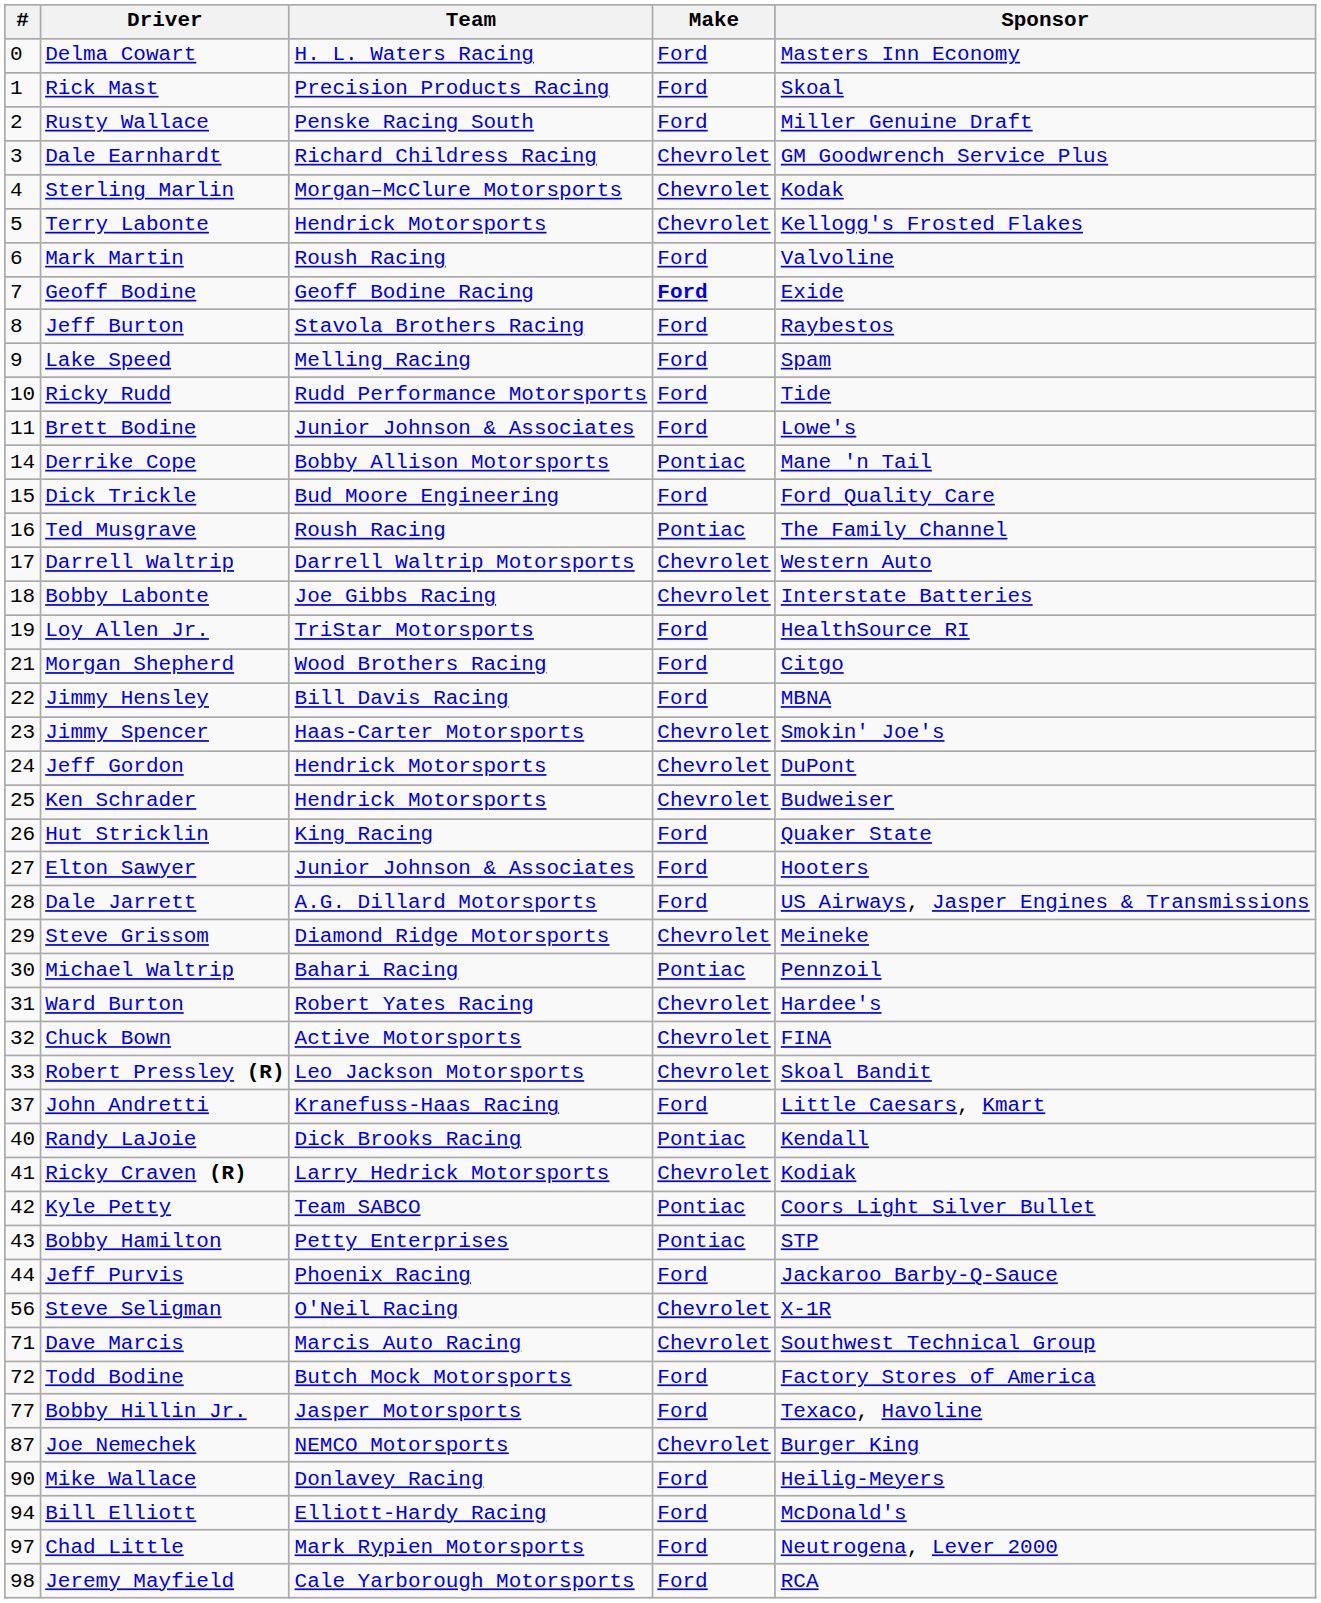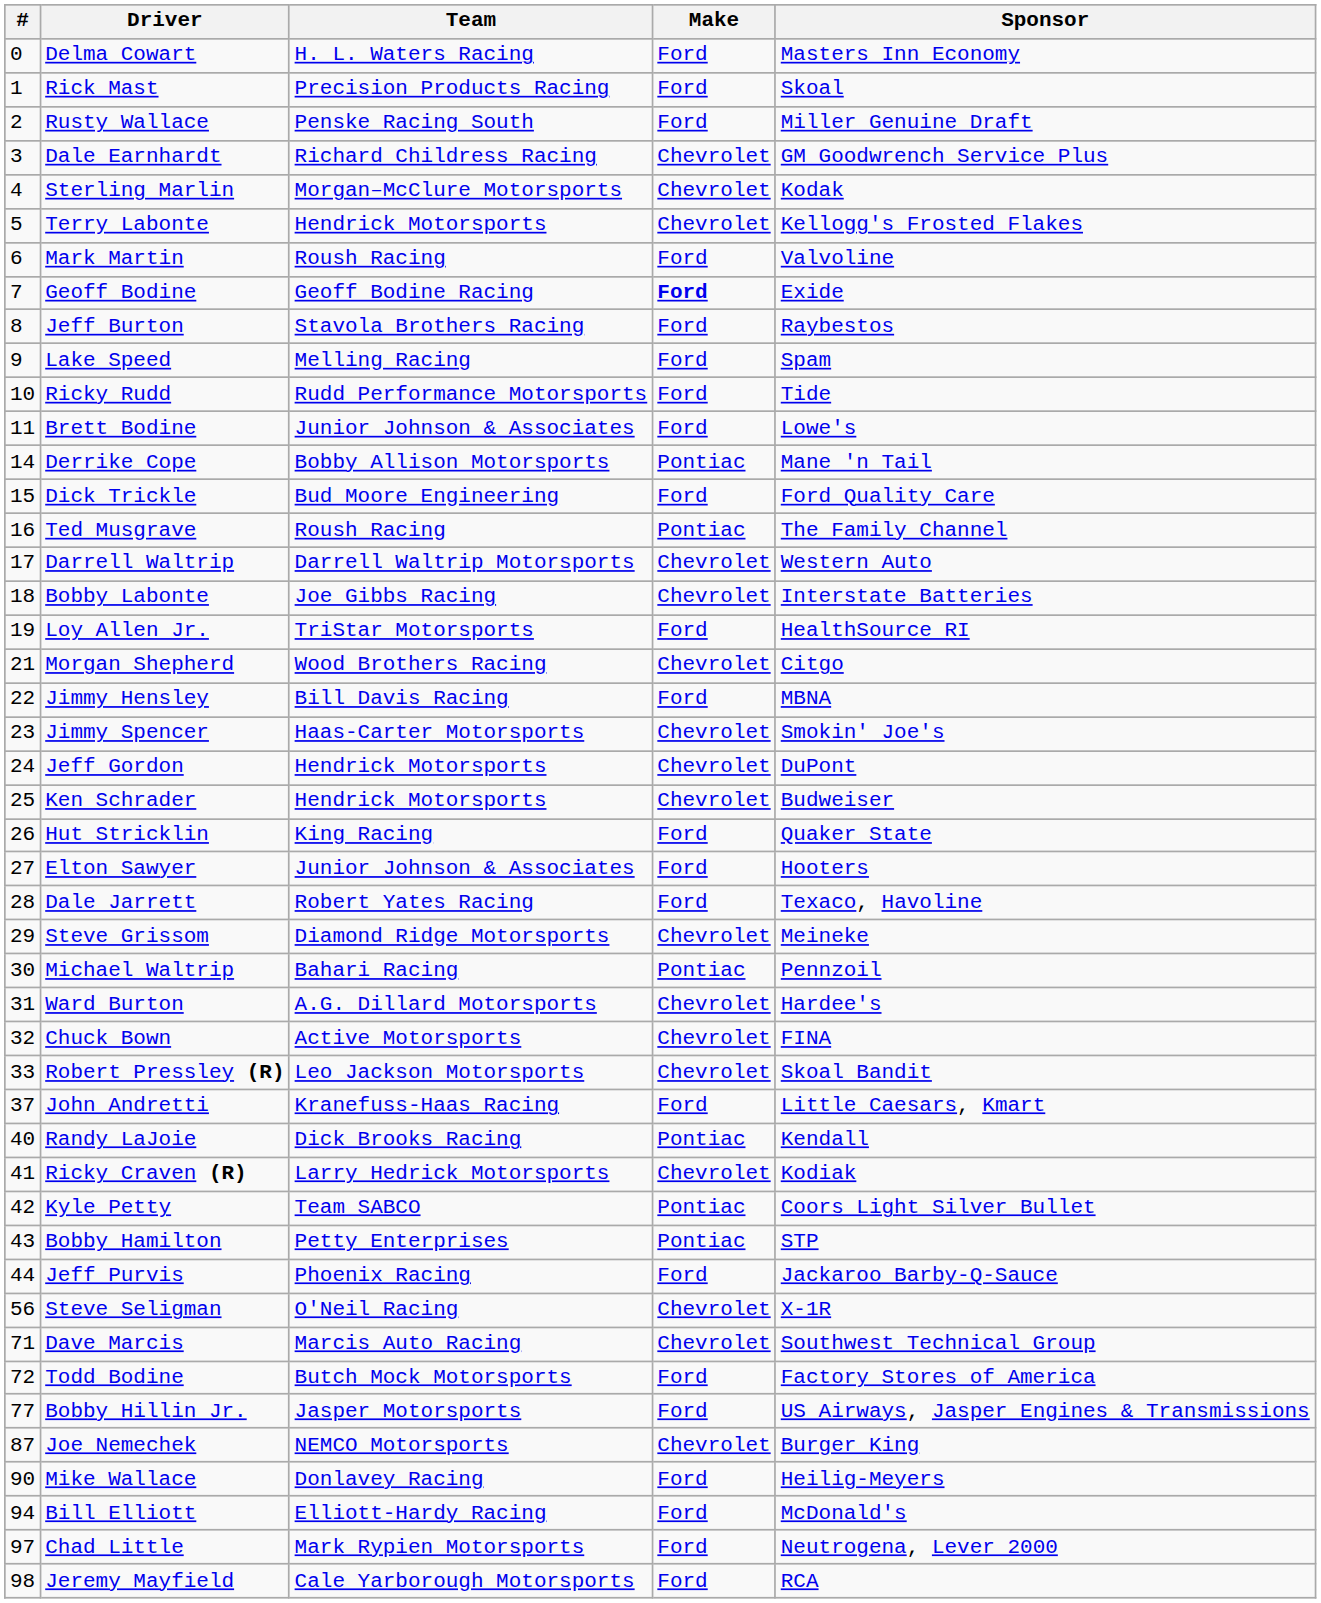 <table class="wikitable" style="font-size:95%">
 <tr>
 <th>#</th>
 <th>Driver</th>
 <th>Team</th>
 <th>Make</th>
 <th>Sponsor</th>
 </tr>
 <tr>
 <td>0</td>
 <td><a href='#'>Delma Cowart</a></td>
 <td><a href='#'>H. L. Waters Racing</a></td>
 <td><a href='#'>Ford</a></td>
 <td><a href='#'>Masters Inn Economy</a></td>
 </tr>
 <tr>
 <td>1</td>
 <td><a href='#'>Rick Mast</a></td>
 <td><a href='#'>Precision Products Racing</a></td>
 <td><a href='#'>Ford</a></td>
 <td><a href='#'>Skoal</a></td>
 </tr>
 <tr>
 <td>2</td>
 <td><a href='#'>Rusty Wallace</a></td>
 <td><a href='#'>Penske Racing South</a></td>
 <td><a href='#'>Ford</a></td>
 <td><a href='#'>Miller Genuine Draft</a></td>
 </tr>
 <tr>
 <td>3</td>
 <td><a href='#'>Dale Earnhardt</a></td>
 <td><a href='#'>Richard Childress Racing</a></td>
 <td><a href='#'>Chevrolet</a></td>
 <td><a href='#'>GM Goodwrench Service Plus</a></td>
 </tr>
 <tr>
 <td>4</td>
 <td><a href='#'>Sterling Marlin</a></td>
 <td><a href='#'>Morgan–McClure Motorsports</a></td>
 <td><a href='#'>Chevrolet</a></td>
 <td><a href='#'>Kodak</a></td>
 </tr>
 <tr>
 <td>5</td>
 <td><a href='#'>Terry Labonte</a></td>
 <td><a href='#'>Hendrick Motorsports</a></td>
 <td><a href='#'>Chevrolet</a></td>
 <td><a href='#'>Kellogg's Frosted Flakes</a></td>
 </tr>
 <tr>
 <td>6</td>
 <td><a href='#'>Mark Martin</a></td>
 <td><a href='#'>Roush Racing</a></td>
 <td><a href='#'>Ford</a></td>
 <td><a href='#'>Valvoline</a></td>
 </tr>
 <tr>
 <td>7</td>
 <td><a href='#'>Geoff Bodine</a></td>
 <td><a href='#'>Geoff Bodine Racing</a></td>
 <td><strong><a href='#'>Ford</a></strong></td>
 <td><a href='#'>Exide</a></td>
 </tr>
 <tr>
 <td>8</td>
 <td><a href='#'>Jeff Burton</a></td>
 <td><a href='#'>Stavola Brothers Racing</a></td>
 <td><a href='#'>Ford</a></td>
 <td><a href='#'>Raybestos</a></td>
 </tr>
 <tr>
 <td>9</td>
 <td><a href='#'>Lake Speed</a></td>
 <td><a href='#'>Melling Racing</a></td>
 <td><a href='#'>Ford</a></td>
 <td><a href='#'>Spam</a></td>
 </tr>
 <tr>
 <td>10</td>
 <td><a href='#'>Ricky Rudd</a></td>
 <td><a href='#'>Rudd Performance Motorsports</a></td>
 <td><a href='#'>Ford</a></td>
 <td><a href='#'>Tide</a></td>
 </tr>
 <tr>
 <td>11</td>
 <td><a href='#'>Brett Bodine</a></td>
 <td><a href='#'>Junior Johnson & Associates</a></td>
 <td><a href='#'>Ford</a></td>
 <td><a href='#'>Lowe's</a></td>
 </tr>
 <tr>
 <td>14</td>
 <td><a href='#'>Derrike Cope</a></td>
 <td><a href='#'>Bobby Allison Motorsports</a></td>
 <td><a href='#'>Pontiac</a></td>
 <td><a href='#'>Mane 'n Tail</a></td>
 </tr>
 <tr>
 <td>15</td>
 <td><a href='#'>Dick Trickle</a></td>
 <td><a href='#'>Bud Moore Engineering</a></td>
 <td><a href='#'>Ford</a></td>
 <td><a href='#'>Ford Quality Care</a></td>
 </tr>
 <tr>
 <td>16</td>
 <td><a href='#'>Ted Musgrave</a></td>
 <td><a href='#'>Roush Racing</a></td>
 <td><a href='#'>Pontiac</a></td>
 <td><a href='#'>The Family Channel</a></td>
 </tr>
 <tr>
 <td>17</td>
 <td><a href='#'>Darrell Waltrip</a></td>
 <td><a href='#'>Darrell Waltrip Motorsports</a></td>
 <td><a href='#'>Chevrolet</a></td>
 <td><a href='#'>Western Auto</a></td>
 </tr>
 <tr>
 <td>18</td>
 <td><a href='#'>Bobby Labonte</a></td>
 <td><a href='#'>Joe Gibbs Racing</a></td>
 <td><a href='#'>Chevrolet</a></td>
 <td><a href='#'>Interstate Batteries</a></td>
 </tr>
 <tr>
 <td>19</td>
 <td><a href='#'>Loy Allen Jr.</a></td>
 <td><a href='#'>TriStar Motorsports</a></td>
 <td><a href='#'>Ford</a></td>
 <td><a href='#'>HealthSource RI</a></td>
 </tr>
 <tr>
 <td>21</td>
 <td><a href='#'>Morgan Shepherd</a></td>
 <td><a href='#'>Wood Brothers Racing</a></td>
-<td><a href='#'>Ford</a></td>
+<td><a href='#'>Chevrolet</a></td>
 <td><a href='#'>Citgo</a></td>
 </tr>
 <tr>
 <td>22</td>
 <td><a href='#'>Jimmy Hensley</a></td>
 <td><a href='#'>Bill Davis Racing</a></td>
 <td><a href='#'>Ford</a></td>
 <td><a href='#'>MBNA</a></td>
 </tr>
 <tr>
 <td>23</td>
 <td><a href='#'>Jimmy Spencer</a></td>
 <td><a href='#'>Haas-Carter Motorsports</a></td>
 <td><a href='#'>Chevrolet</a></td>
 <td><a href='#'>Smokin' Joe's</a></td>
 </tr>
 <tr>
 <td>24</td>
 <td><a href='#'>Jeff Gordon</a></td>
 <td><a href='#'>Hendrick Motorsports</a></td>
 <td><a href='#'>Chevrolet</a></td>
 <td><a href='#'>DuPont</a></td>
 </tr>
 <tr>
 <td>25</td>
 <td><a href='#'>Ken Schrader</a></td>
 <td><a href='#'>Hendrick Motorsports</a></td>
 <td><a href='#'>Chevrolet</a></td>
 <td><a href='#'>Budweiser</a></td>
 </tr>
 <tr>
 <td>26</td>
 <td><a href='#'>Hut Stricklin</a></td>
 <td><a href='#'>King Racing</a></td>
 <td><a href='#'>Ford</a></td>
 <td><a href='#'>Quaker State</a></td>
 </tr>
 <tr>
 <td>27</td>
 <td><a href='#'>Elton Sawyer</a></td>
 <td><a href='#'>Junior Johnson & Associates</a></td>
 <td><a href='#'>Ford</a></td>
 <td><a href='#'>Hooters</a></td>
 </tr>
 <tr>
 <td>28</td>
 <td><a href='#'>Dale Jarrett</a></td>
-<td><a href='#'>A.G. Dillard Motorsports</a></td>
+<td><a href='#'>Robert Yates Racing</a></td>
 <td><a href='#'>Ford</a></td>
-<td><a href='#'>US Airways</a>, <a href='#'>Jasper Engines & Transmissions</a></td>
+<td><a href='#'>Texaco</a>, <a href='#'>Havoline</a></td>
 </tr>
 <tr>
 <td>29</td>
 <td><a href='#'>Steve Grissom</a></td>
 <td><a href='#'>Diamond Ridge Motorsports</a></td>
 <td><a href='#'>Chevrolet</a></td>
 <td><a href='#'>Meineke</a></td>
 </tr>
 <tr>
 <td>30</td>
 <td><a href='#'>Michael Waltrip</a></td>
 <td><a href='#'>Bahari Racing</a></td>
 <td><a href='#'>Pontiac</a></td>
 <td><a href='#'>Pennzoil</a></td>
 </tr>
 <tr>
 <td>31</td>
 <td><a href='#'>Ward Burton</a></td>
-<td><a href='#'>Robert Yates Racing</a></td>
+<td><a href='#'>A.G. Dillard Motorsports</a></td>
 <td><a href='#'>Chevrolet</a></td>
 <td><a href='#'>Hardee's</a></td>
 </tr>
 <tr>
 <td>32</td>
 <td><a href='#'>Chuck Bown</a></td>
 <td><a href='#'>Active Motorsports</a></td>
 <td><a href='#'>Chevrolet</a></td>
 <td><a href='#'>FINA</a></td>
 </tr>
 <tr>
 <td>33</td>
 <td><a href='#'>Robert Pressley</a> <strong>(R)</strong></td>
 <td><a href='#'>Leo Jackson Motorsports</a></td>
 <td><a href='#'>Chevrolet</a></td>
 <td><a href='#'>Skoal Bandit</a></td>
 </tr>
 <tr>
 <td>37</td>
 <td><a href='#'>John Andretti</a></td>
 <td><a href='#'>Kranefuss-Haas Racing</a></td>
 <td><a href='#'>Ford</a></td>
 <td><a href='#'>Little Caesars</a>, <a href='#'>Kmart</a></td>
 </tr>
 <tr>
 <td>40</td>
 <td><a href='#'>Randy LaJoie</a></td>
 <td><a href='#'>Dick Brooks Racing</a></td>
 <td><a href='#'>Pontiac</a></td>
 <td><a href='#'>Kendall</a></td>
 </tr>
 <tr>
 <td>41</td>
 <td><a href='#'>Ricky Craven</a> <strong>(R)</strong></td>
 <td><a href='#'>Larry Hedrick Motorsports</a></td>
 <td><a href='#'>Chevrolet</a></td>
 <td><a href='#'>Kodiak</a></td>
 </tr>
 <tr>
 <td>42</td>
 <td><a href='#'>Kyle Petty</a></td>
 <td><a href='#'>Team SABCO</a></td>
 <td><a href='#'>Pontiac</a></td>
 <td><a href='#'>Coors Light Silver Bullet</a></td>
 </tr>
 <tr>
 <td>43</td>
 <td><a href='#'>Bobby Hamilton</a></td>
 <td><a href='#'>Petty Enterprises</a></td>
 <td><a href='#'>Pontiac</a></td>
 <td><a href='#'>STP</a></td>
 </tr>
 <tr>
 <td>44</td>
 <td><a href='#'>Jeff Purvis</a></td>
 <td><a href='#'>Phoenix Racing</a></td>
 <td><a href='#'>Ford</a></td>
 <td><a href='#'>Jackaroo Barby-Q-Sauce</a></td>
 </tr>
 <tr>
 <td>56</td>
 <td><a href='#'>Steve Seligman</a></td>
 <td><a href='#'>O'Neil Racing</a></td>
 <td><a href='#'>Chevrolet</a></td>
 <td><a href='#'>X-1R</a></td>
 </tr>
 <tr>
 <td>71</td>
 <td><a href='#'>Dave Marcis</a></td>
 <td><a href='#'>Marcis Auto Racing</a></td>
 <td><a href='#'>Chevrolet</a></td>
 <td><a href='#'>Southwest Technical Group</a></td>
 </tr>
 <tr>
 <td>72</td>
 <td><a href='#'>Todd Bodine</a></td>
 <td><a href='#'>Butch Mock Motorsports</a></td>
 <td><a href='#'>Ford</a></td>
 <td><a href='#'>Factory Stores of America</a></td>
 </tr>
 <tr>
 <td>77</td>
 <td><a href='#'>Bobby Hillin Jr.</a></td>
 <td><a href='#'>Jasper Motorsports</a></td>
 <td><a href='#'>Ford</a></td>
-<td><a href='#'>Texaco</a>, <a href='#'>Havoline</a></td>
+<td><a href='#'>US Airways</a>, <a href='#'>Jasper Engines & Transmissions</a></td>
 </tr>
 <tr>
 <td>87</td>
 <td><a href='#'>Joe Nemechek</a></td>
 <td><a href='#'>NEMCO Motorsports</a></td>
 <td><a href='#'>Chevrolet</a></td>
 <td><a href='#'>Burger King</a></td>
 </tr>
 <tr>
 <td>90</td>
 <td><a href='#'>Mike Wallace</a></td>
 <td><a href='#'>Donlavey Racing</a></td>
 <td><a href='#'>Ford</a></td>
 <td><a href='#'>Heilig-Meyers</a></td>
 </tr>
 <tr>
 <td>94</td>
 <td><a href='#'>Bill Elliott</a></td>
 <td><a href='#'>Elliott-Hardy Racing</a></td>
 <td><a href='#'>Ford</a></td>
 <td><a href='#'>McDonald's</a></td>
 </tr>
 <tr>
 <td>97</td>
 <td><a href='#'>Chad Little</a></td>
 <td><a href='#'>Mark Rypien Motorsports</a></td>
 <td><a href='#'>Ford</a></td>
 <td><a href='#'>Neutrogena</a>, <a href='#'>Lever 2000</a></td>
 </tr>
 <tr>
 <td>98</td>
 <td><a href='#'>Jeremy Mayfield</a></td>
 <td><a href='#'>Cale Yarborough Motorsports</a></td>
 <td><a href='#'>Ford</a></td>
 <td><a href='#'>RCA</a></td>
 </tr>
 </table>
